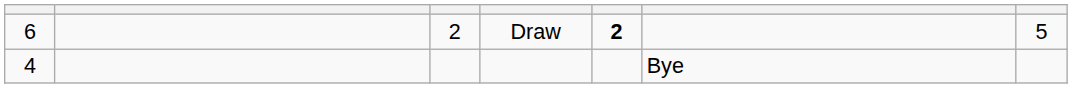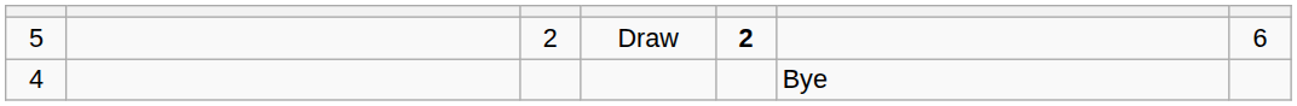 <table class="wikitable" style="text-align: center;">
 <tr>
 <th width=30></th>
 <th width=270></th>
 <th width=30></th>
 <th width=75></th>
 <th width=30></th>
 <th width=270></th>
 <th width=30></th>
 </tr>
 <tr>
-<td>6</td>
+<td>5</td>
 <td align=left></td>
 <td>2</td>
 <td>Draw</td>
 <td><strong>2</strong></td>
 <td align=left></td>
-<td>5</td>
+<td>6</td>
 </tr>
 <tr>
 <td>4</td>
 <td align=left><strong></strong></td>
 <td></td>
 <td></td>
 <td></td>
 <td align=left>Bye</td>
 <td></td>
 </tr>
 </table>
